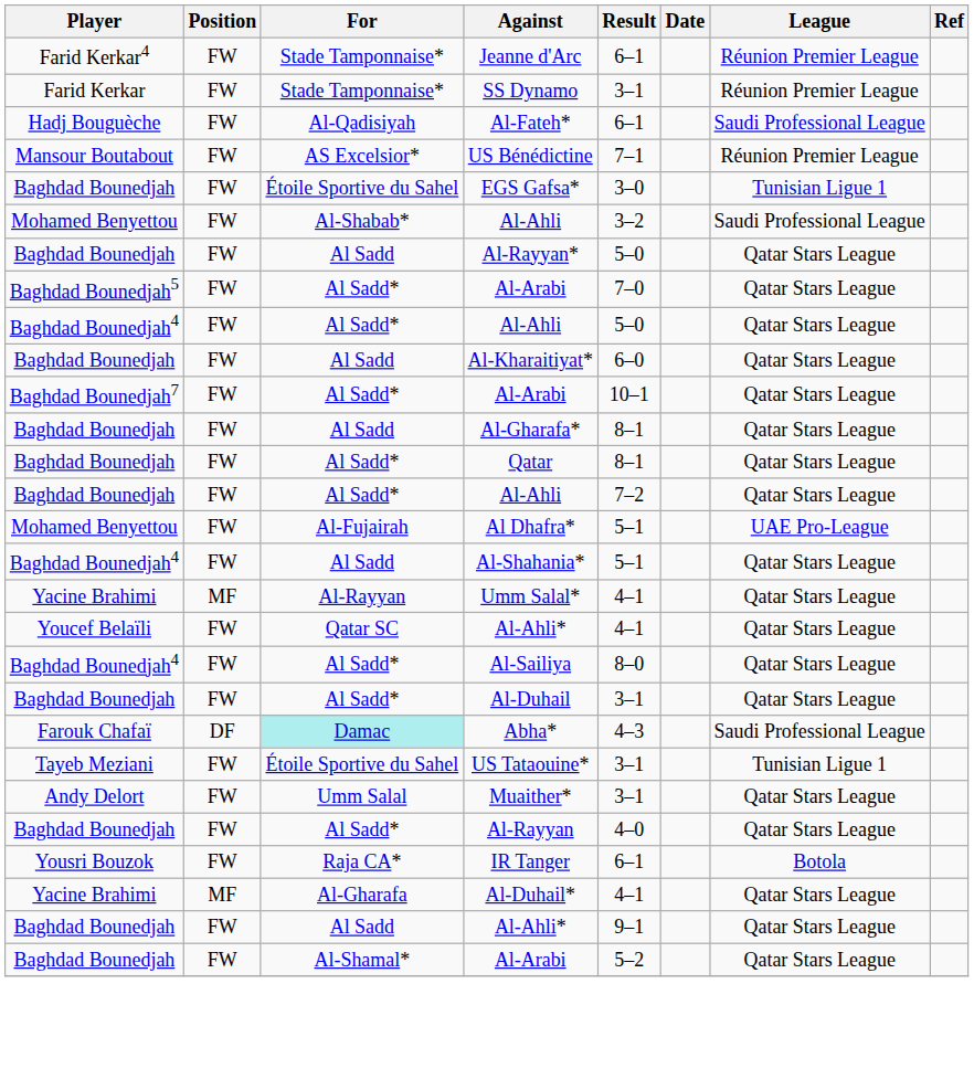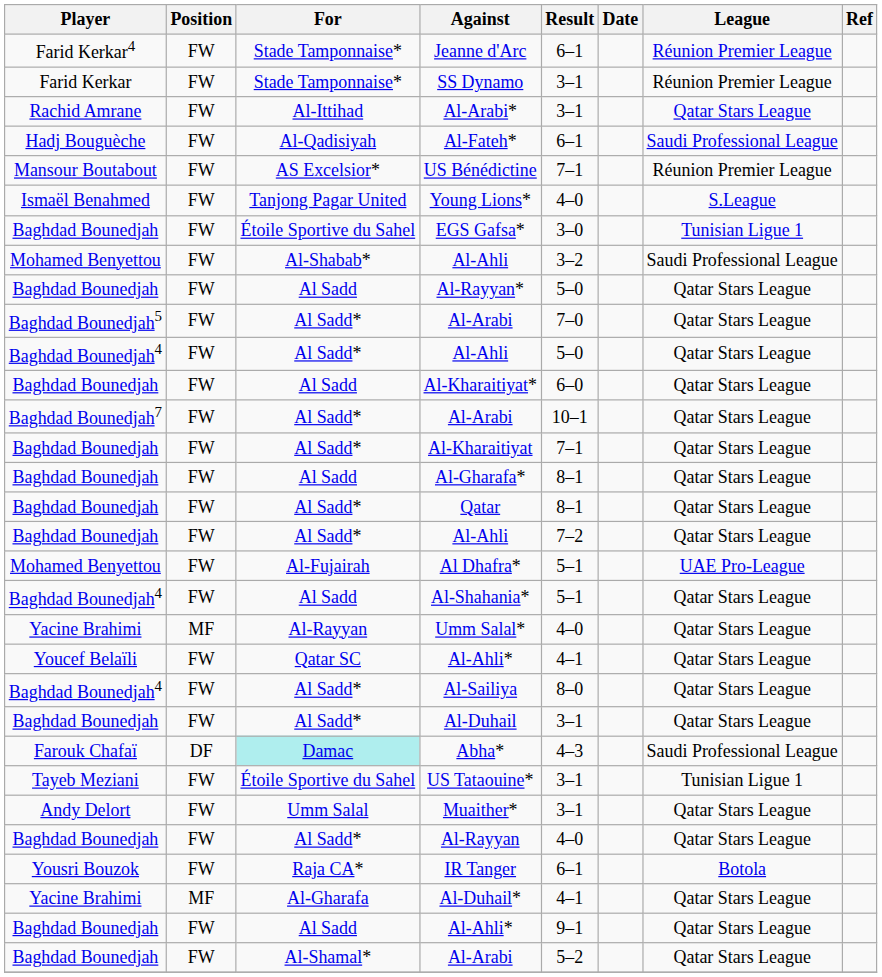 <table class="wikitable plainrowheaders sortable" style="text-align:center;font-size:95%">
 <tr>
 <th>Player</th>
 <th>Position</th>
 <th>For</th>
 <th>Against</th>
 <th align=center>Result</th>
 <th>Date</th>
 <th>League</th>
 <th class="unsortable" align="center">Ref</th>
 </tr>
 <tr>
 <td>Farid Kerkar<sup>4</sup></td>
 <td>FW</td>
 <td><a href='#'>Stade Tamponnaise</a>*</td>
 <td><a href='#'>Jeanne d'Arc</a></td>
 <td>6–1</td>
 <td></td>
 <td><a href='#'>Réunion Premier League</a></td>
 <td></td>
 </tr>
 <tr>
 <td>Farid Kerkar</td>
 <td>FW</td>
 <td><a href='#'>Stade Tamponnaise</a>*</td>
 <td><a href='#'>SS Dynamo</a></td>
 <td>3–1</td>
 <td></td>
 <td>Réunion Premier League</td>
 <td></td>
 </tr>
 <tr>
+<td><a href='#'>Rachid Amrane</a></td>
+<td>FW</td>
+<td><a href='#'>Al-Ittihad</a></td>
+<td><a href='#'>Al-Arabi</a>*</td>
+<td>3–1</td>
+<td></td>
+<td><a href='#'>Qatar Stars League</a></td>
+<td></td>
+</tr>
+<tr>
 <td><a href='#'>Hadj Bouguèche</a></td>
 <td>FW</td>
 <td><a href='#'>Al-Qadisiyah</a></td>
 <td><a href='#'>Al-Fateh</a>*</td>
 <td>6–1</td>
 <td></td>
 <td><a href='#'>Saudi Professional League</a></td>
 <td></td>
 </tr>
 <tr>
 <td><a href='#'>Mansour Boutabout</a></td>
 <td>FW</td>
 <td><a href='#'>AS Excelsior</a>*</td>
 <td><a href='#'>US Bénédictine</a></td>
 <td>7–1</td>
 <td></td>
 <td>Réunion Premier League</td>
+<td></td>
+</tr>
+<tr>
+<td><a href='#'>Ismaël Benahmed</a></td>
+<td>FW</td>
+<td><a href='#'>Tanjong Pagar United</a></td>
+<td><a href='#'>Young Lions</a>*</td>
+<td>4–0</td>
+<td></td>
+<td><a href='#'>S.League</a></td>
 <td></td>
 </tr>
 <tr>
 <td><a href='#'>Baghdad Bounedjah</a></td>
 <td>FW</td>
 <td><a href='#'>Étoile Sportive du Sahel</a></td>
 <td><a href='#'>EGS Gafsa</a>*</td>
 <td>3–0</td>
 <td></td>
 <td><a href='#'>Tunisian Ligue 1</a></td>
 <td></td>
 </tr>
 <tr>
 <td><a href='#'>Mohamed Benyettou</a></td>
 <td>FW</td>
 <td><a href='#'>Al-Shabab</a>*</td>
 <td><a href='#'>Al-Ahli</a></td>
 <td>3–2</td>
 <td></td>
 <td>Saudi Professional League</td>
 <td></td>
 </tr>
 <tr>
 <td><a href='#'>Baghdad Bounedjah</a></td>
 <td>FW</td>
 <td><a href='#'>Al Sadd</a></td>
 <td><a href='#'>Al-Rayyan</a>*</td>
 <td>5–0</td>
 <td></td>
 <td>Qatar Stars League</td>
 <td></td>
 </tr>
 <tr>
 <td><a href='#'>Baghdad Bounedjah</a><sup>5</sup></td>
 <td>FW</td>
 <td><a href='#'>Al Sadd</a>*</td>
 <td><a href='#'>Al-Arabi</a></td>
 <td>7–0</td>
 <td></td>
 <td>Qatar Stars League</td>
 <td></td>
 </tr>
 <tr>
 <td><a href='#'>Baghdad Bounedjah</a><sup>4</sup></td>
 <td>FW</td>
 <td><a href='#'>Al Sadd</a>*</td>
 <td><a href='#'>Al-Ahli</a></td>
 <td>5–0</td>
 <td></td>
 <td>Qatar Stars League</td>
 <td></td>
 </tr>
 <tr>
 <td><a href='#'>Baghdad Bounedjah</a></td>
 <td>FW</td>
 <td><a href='#'>Al Sadd</a></td>
 <td><a href='#'>Al-Kharaitiyat</a>*</td>
 <td>6–0</td>
 <td></td>
 <td>Qatar Stars League</td>
 <td></td>
 </tr>
 <tr>
 <td><a href='#'>Baghdad Bounedjah</a><sup>7</sup></td>
 <td>FW</td>
 <td><a href='#'>Al Sadd</a>*</td>
 <td><a href='#'>Al-Arabi</a></td>
 <td>10–1</td>
 <td></td>
 <td>Qatar Stars League</td>
 <td></td>
 </tr>
 <tr>
 <td><a href='#'>Baghdad Bounedjah</a></td>
 <td>FW</td>
+<td><a href='#'>Al Sadd</a>*</td>
+<td><a href='#'>Al-Kharaitiyat</a></td>
+<td>7–1</td>
+<td></td>
+<td>Qatar Stars League</td>
+<td></td>
+</tr>
+<tr>
+<td><a href='#'>Baghdad Bounedjah</a></td>
+<td>FW</td>
 <td><a href='#'>Al Sadd</a></td>
 <td><a href='#'>Al-Gharafa</a>*</td>
 <td>8–1</td>
 <td></td>
 <td>Qatar Stars League</td>
 <td></td>
 </tr>
 <tr>
 <td><a href='#'>Baghdad Bounedjah</a></td>
 <td>FW</td>
 <td><a href='#'>Al Sadd</a>*</td>
 <td><a href='#'>Qatar</a></td>
 <td>8–1</td>
 <td></td>
 <td>Qatar Stars League</td>
 <td></td>
 </tr>
 <tr>
 <td><a href='#'>Baghdad Bounedjah</a></td>
 <td>FW</td>
 <td><a href='#'>Al Sadd</a>*</td>
 <td><a href='#'>Al-Ahli</a></td>
 <td>7–2</td>
 <td></td>
 <td>Qatar Stars League</td>
 <td></td>
 </tr>
 <tr>
 <td><a href='#'>Mohamed Benyettou</a></td>
 <td>FW</td>
 <td><a href='#'>Al-Fujairah</a></td>
 <td><a href='#'>Al Dhafra</a>*</td>
 <td>5–1</td>
 <td></td>
 <td><a href='#'>UAE Pro-League</a></td>
 <td></td>
 </tr>
 <tr>
 <td><a href='#'>Baghdad Bounedjah</a><sup>4</sup></td>
 <td>FW</td>
 <td><a href='#'>Al Sadd</a></td>
 <td><a href='#'>Al-Shahania</a>*</td>
 <td>5–1</td>
 <td></td>
 <td>Qatar Stars League</td>
 <td></td>
 </tr>
 <tr>
 <td><a href='#'>Yacine Brahimi</a></td>
 <td>MF</td>
 <td><a href='#'>Al-Rayyan</a></td>
 <td><a href='#'>Umm Salal</a>*</td>
-<td>4–1</td>
+<td>4–0</td>
 <td></td>
 <td>Qatar Stars League</td>
 <td></td>
 </tr>
 <tr>
 <td><a href='#'>Youcef Belaïli</a></td>
 <td>FW</td>
 <td><a href='#'>Qatar SC</a></td>
 <td><a href='#'>Al-Ahli</a>*</td>
 <td>4–1</td>
 <td></td>
 <td>Qatar Stars League</td>
 <td></td>
 </tr>
 <tr>
 <td><a href='#'>Baghdad Bounedjah</a><sup>4</sup></td>
 <td>FW</td>
 <td><a href='#'>Al Sadd</a>*</td>
 <td><a href='#'>Al-Sailiya</a></td>
 <td>8–0</td>
 <td></td>
 <td>Qatar Stars League</td>
 <td></td>
 </tr>
 <tr>
 <td><a href='#'>Baghdad Bounedjah</a></td>
 <td>FW</td>
 <td><a href='#'>Al Sadd</a>*</td>
 <td><a href='#'>Al-Duhail</a></td>
 <td>3–1</td>
 <td></td>
 <td>Qatar Stars League</td>
 <td></td>
 </tr>
 <tr>
 <td><a href='#'>Farouk Chafaï</a></td>
 <td>DF</td>
 <td style="background: paleturquoise;"><a href='#'>Damac</a></td>
 <td><a href='#'>Abha</a>*</td>
 <td>4–3</td>
 <td></td>
 <td>Saudi Professional League</td>
 <td></td>
 </tr>
 <tr>
 <td><a href='#'>Tayeb Meziani</a></td>
 <td>FW</td>
 <td><a href='#'>Étoile Sportive du Sahel</a></td>
 <td><a href='#'>US Tataouine</a>*</td>
 <td>3–1</td>
 <td></td>
 <td>Tunisian Ligue 1</td>
 <td></td>
 </tr>
 <tr>
 <td><a href='#'>Andy Delort</a></td>
 <td>FW</td>
 <td><a href='#'>Umm Salal</a></td>
 <td><a href='#'>Muaither</a>*</td>
 <td>3–1</td>
 <td></td>
 <td>Qatar Stars League</td>
 <td></td>
 </tr>
 <tr>
 <td><a href='#'>Baghdad Bounedjah</a></td>
 <td>FW</td>
 <td><a href='#'>Al Sadd</a>*</td>
 <td><a href='#'>Al-Rayyan</a></td>
 <td>4–0</td>
 <td></td>
 <td>Qatar Stars League</td>
 <td></td>
 </tr>
 <tr>
 <td><a href='#'>Yousri Bouzok</a></td>
 <td>FW</td>
 <td><a href='#'>Raja CA</a>*</td>
 <td><a href='#'>IR Tanger</a></td>
 <td>6–1</td>
 <td></td>
 <td><a href='#'>Botola</a></td>
 <td></td>
 </tr>
 <tr>
 <td><a href='#'>Yacine Brahimi</a></td>
 <td>MF</td>
 <td><a href='#'>Al-Gharafa</a></td>
 <td><a href='#'>Al-Duhail</a>*</td>
 <td>4–1</td>
 <td></td>
 <td>Qatar Stars League</td>
 <td></td>
 </tr>
 <tr>
 <td><a href='#'>Baghdad Bounedjah</a></td>
 <td>FW</td>
 <td><a href='#'>Al Sadd</a></td>
 <td><a href='#'>Al-Ahli</a>*</td>
 <td>9–1</td>
 <td></td>
 <td>Qatar Stars League</td>
 <td></td>
 </tr>
 <tr>
 <td><a href='#'>Baghdad Bounedjah</a></td>
 <td>FW</td>
 <td><a href='#'>Al-Shamal</a>*</td>
 <td><a href='#'>Al-Arabi</a></td>
 <td>5–2</td>
 <td></td>
 <td>Qatar Stars League</td>
 <td></td>
 </tr>
 <tr>
 </tr>
 </table>
